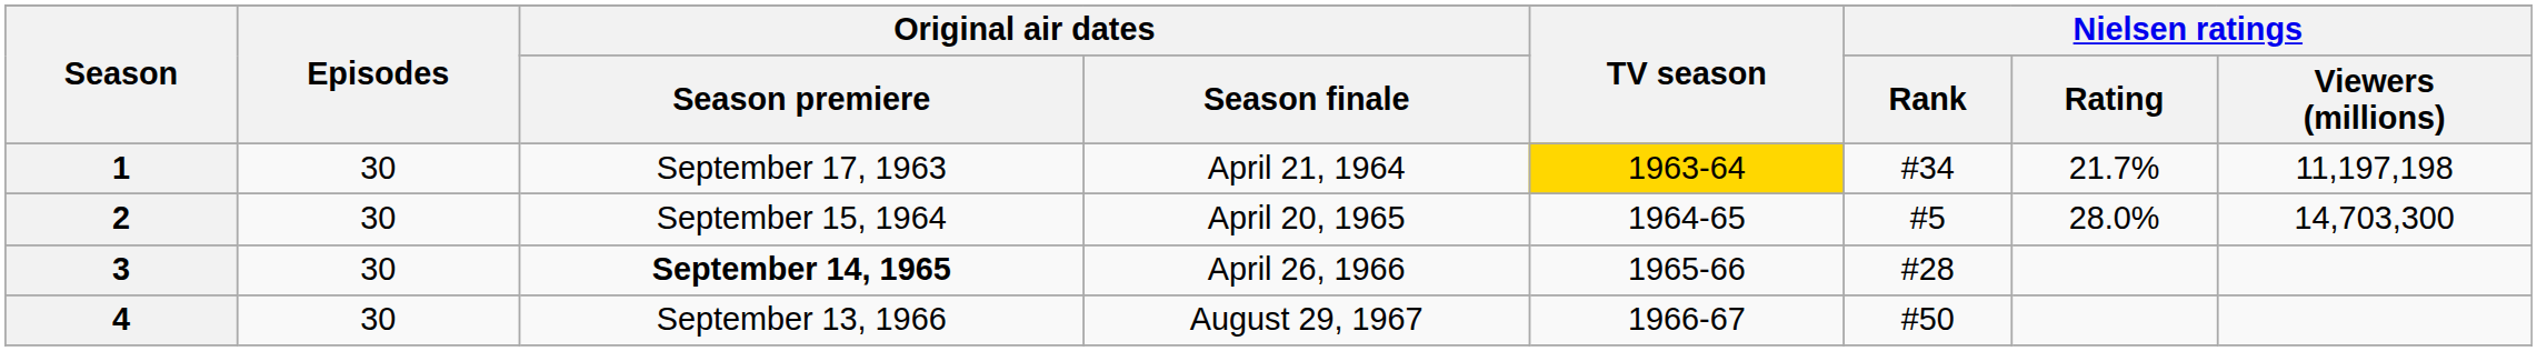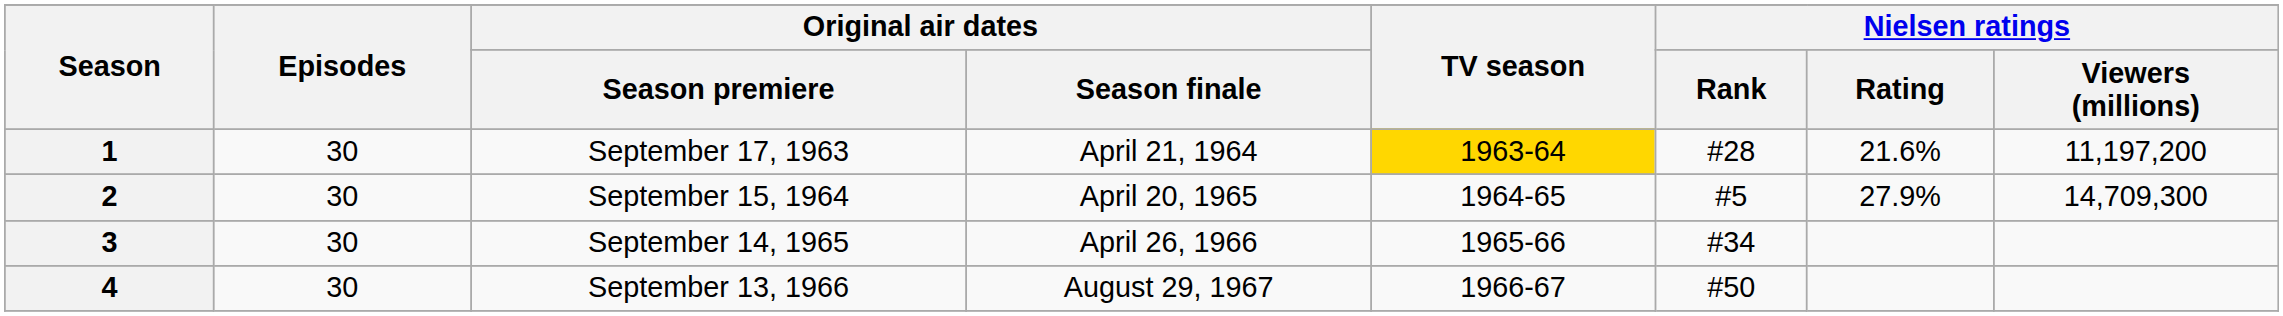 <table class="wikitable" style="text-align: center;" width="100%"}>
 <tr>
 </tr>
 <tr>
 <th rowspan="2">Season</th>
 <th rowspan="2">Episodes</th>
 <th colspan="2">Original air dates</th>
 <th rowspan="2">TV season</th>
 <th colspan="3"><a href='#'>Nielsen ratings</a></th>
 </tr>
 <tr>
 <th>Season premiere</th>
 <th>Season finale</th>
 <th>Rank</th>
 <th>Rating</th>
 <th>Viewers<br>(millions)</th>
 </tr>
 <tr>
 <th>1</th>
 <td>30</td>
 <td>September 17, 1963</td>
 <td>April 21, 1964</td>
 <td style="background: gold;">1963-64</td>
-<td>#34</td>
-<td>21.7%</td>
-<td>11,197,198</td>
+<td>#28</td>
+<td>21.6%</td>
+<td>11,197,200</td>
 </tr>
 <tr>
 <th>2</th>
 <td>30</td>
 <td>September 15, 1964</td>
 <td>April 20, 1965</td>
 <td>1964-65</td>
 <td>#5</td>
-<td>28.0%</td>
-<td>14,703,300</td>
+<td>27.9%</td>
+<td>14,709,300</td>
 </tr>
 <tr>
 <th>3</th>
 <td>30</td>
-<td><strong>September 14, 1965</strong></td>
+<td>September 14, 1965</td>
 <td>April 26, 1966</td>
 <td>1965-66</td>
-<td>#28</td>
+<td>#34</td>
 <td></td>
 <td></td>
 </tr>
 <tr>
 <th>4</th>
 <td>30</td>
 <td>September 13, 1966</td>
 <td>August 29, 1967</td>
 <td>1966-67</td>
 <td>#50</td>
 <td></td>
 <td></td>
 </tr>
 </table>
